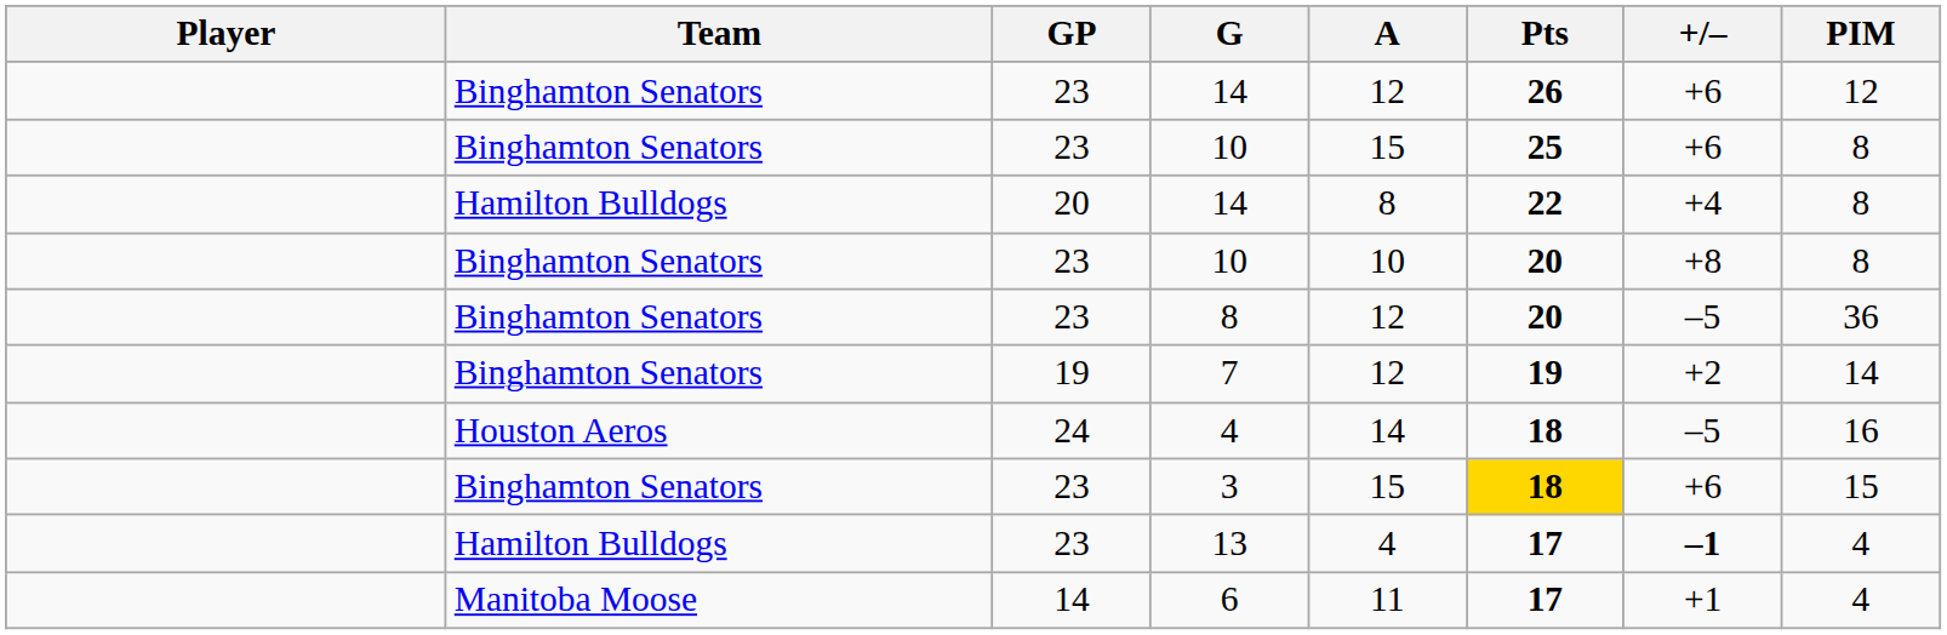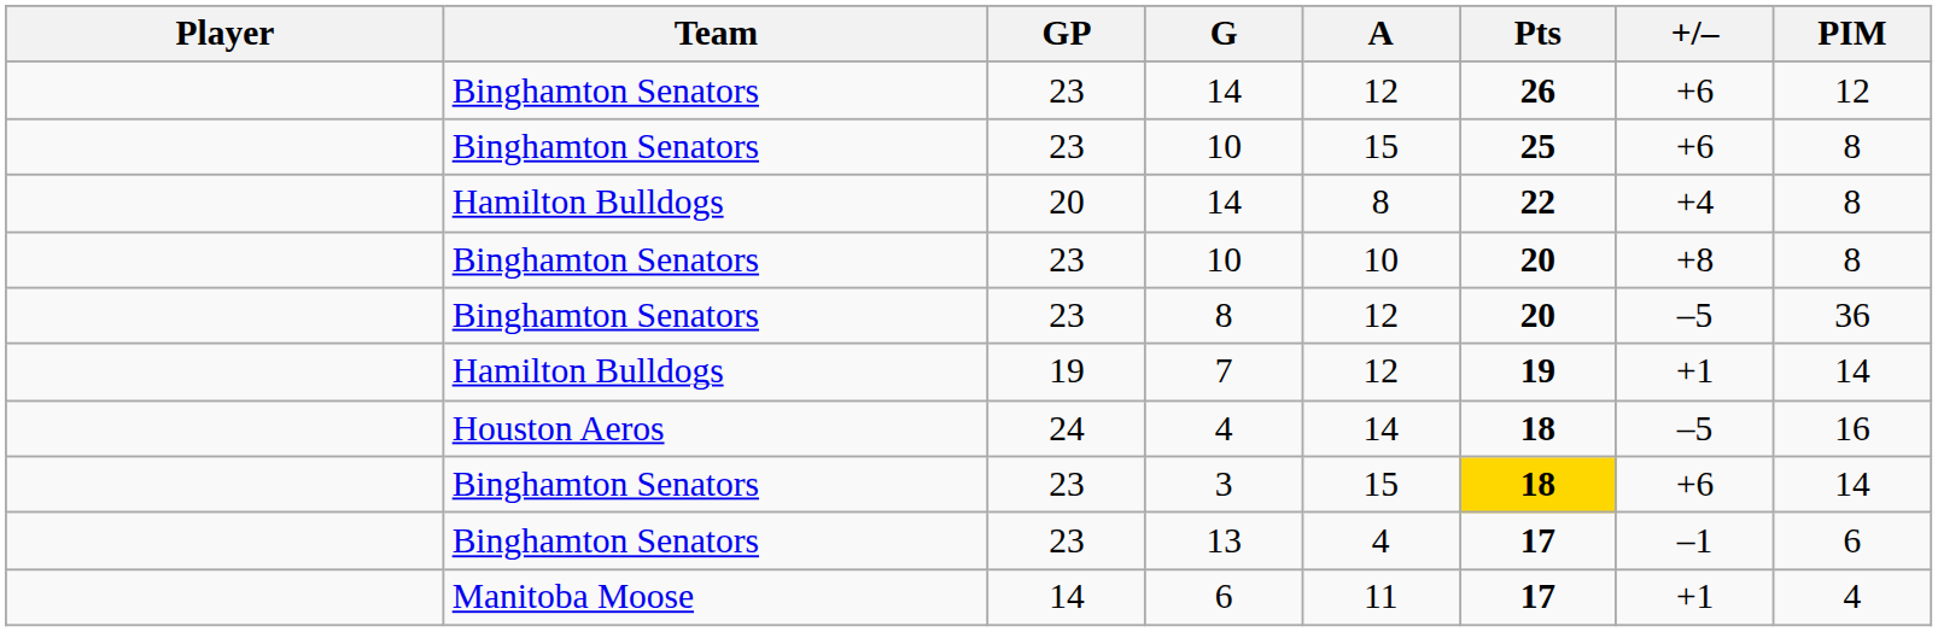 <table class="wikitable sortable" style="text-align:center">
 <tr>
 <th style="width:12em">Player</th>
 <th style="width:15em">Team</th>
 <th style="width:4em">GP</th>
 <th style="width:4em">G</th>
 <th style="width:4em">A</th>
 <th style="width:4em">Pts</th>
 <th style="width:4em">+/–</th>
 <th style="width:4em">PIM</th>
 </tr>
 <tr>
 <td align=left></td>
 <td align=left><a href='#'>Binghamton Senators</a></td>
 <td>23</td>
 <td>14</td>
 <td>12</td>
 <td><strong>26</strong></td>
 <td>+6</td>
 <td>12</td>
 </tr>
 <tr>
 <td align=left></td>
 <td align=left><a href='#'>Binghamton Senators</a></td>
 <td>23</td>
 <td>10</td>
 <td>15</td>
 <td><strong>25</strong></td>
 <td>+6</td>
 <td>8</td>
 </tr>
 <tr>
 <td align=left></td>
 <td align=left><a href='#'>Hamilton Bulldogs</a></td>
 <td>20</td>
 <td>14</td>
 <td>8</td>
 <td><strong>22</strong></td>
 <td>+4</td>
 <td>8</td>
 </tr>
 <tr>
 <td align=left></td>
 <td align=left><a href='#'>Binghamton Senators</a></td>
 <td>23</td>
 <td>10</td>
 <td>10</td>
 <td><strong>20</strong></td>
 <td>+8</td>
 <td>8</td>
 </tr>
 <tr>
 <td align=left></td>
 <td align=left><a href='#'>Binghamton Senators</a></td>
 <td>23</td>
 <td>8</td>
 <td>12</td>
 <td><strong>20</strong></td>
 <td>–5</td>
 <td>36</td>
 </tr>
 <tr>
 <td align=left></td>
-<td align=left><a href='#'>Binghamton Senators</a></td>
+<td align=left><a href='#'>Hamilton Bulldogs</a></td>
 <td>19</td>
 <td>7</td>
 <td>12</td>
 <td><strong>19</strong></td>
-<td>+2</td>
+<td>+1</td>
 <td>14</td>
 </tr>
 <tr>
 <td align=left></td>
 <td align=left><a href='#'>Houston Aeros</a></td>
 <td>24</td>
 <td>4</td>
 <td>14</td>
 <td><strong>18</strong></td>
 <td>–5</td>
 <td>16</td>
 </tr>
 <tr>
 <td align=left></td>
 <td align=left><a href='#'>Binghamton Senators</a></td>
 <td>23</td>
 <td>3</td>
 <td>15</td>
 <td style="background: gold;"><strong>18</strong></td>
 <td>+6</td>
-<td>15</td>
+<td>14</td>
 </tr>
 <tr>
 <td align=left></td>
-<td align=left><a href='#'>Hamilton Bulldogs</a></td>
+<td align=left><a href='#'>Binghamton Senators</a></td>
 <td>23</td>
 <td>13</td>
 <td>4</td>
 <td><strong>17</strong></td>
-<td><strong>–1</strong></td>
-<td>4</td>
+<td>–1</td>
+<td>6</td>
 </tr>
 <tr>
 <td align=left></td>
 <td align=left><a href='#'>Manitoba Moose</a></td>
 <td>14</td>
 <td>6</td>
 <td>11</td>
 <td><strong>17</strong></td>
 <td>+1</td>
 <td>4</td>
 </tr>
 </table>
